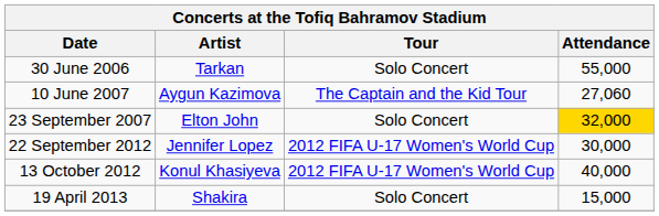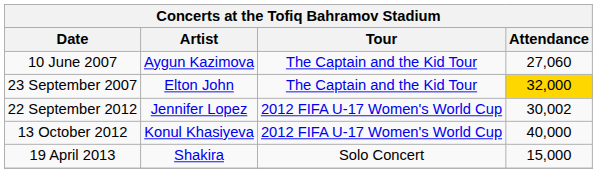 <table class="wikitable" style="text-align: center;font-size:100%;">
 <tr>
 <th colspan=4>Concerts at the Tofiq Bahramov Stadium</th>
 </tr>
 <tr>
 <th>Date</th>
 <th>Artist</th>
 <th>Tour</th>
 <th>Attendance</th>
 </tr>
 <tr>
-<td>30 June 2006</td>
-<td><a href='#'>Tarkan</a></td>
-<td>Solo Concert</td>
-<td>55,000</td>
-</tr>
-<tr>
 <td>10 June 2007</td>
 <td><a href='#'>Aygun Kazimova</a></td>
 <td><a href='#'>The Captain and the Kid Tour</a></td>
 <td>27,060</td>
 </tr>
 <tr>
 <td>23 September 2007</td>
 <td><a href='#'>Elton John</a></td>
-<td>Solo Concert</td>
+<td><a href='#'>The Captain and the Kid Tour</a></td>
 <td style="background: gold;">32,000</td>
 </tr>
 <tr>
 <td>22 September 2012</td>
 <td><a href='#'>Jennifer Lopez</a></td>
 <td><a href='#'>2012 FIFA U-17 Women's World Cup</a></td>
-<td>30,000</td>
+<td>30,002</td>
 </tr>
 <tr>
 <td>13 October 2012</td>
 <td><a href='#'>Konul Khasiyeva</a></td>
 <td><a href='#'>2012 FIFA U-17 Women's World Cup</a></td>
 <td>40,000</td>
 </tr>
 <tr>
 <td>19 April 2013</td>
 <td><a href='#'>Shakira</a></td>
 <td>Solo Concert</td>
 <td>15,000</td>
 </tr>
 <tr>
 </tr>
 </table>
